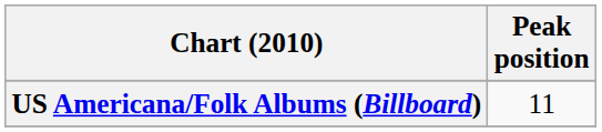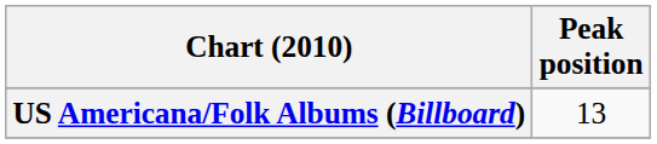 <table class="wikitable sortable plainrowheaders" style="text-align:center">
 <tr>
 <th scope="col">Chart (2010)</th>
 <th scope="col">Peak<br>position</th>
 </tr>
 <tr>
 </tr>
 <tr>
 <th scope="row">US <a href='#'>Americana/Folk Albums</a> (<em><a href='#'>Billboard</a></em>)</th>
-<td>11</td>
+<td>13</td>
 </tr>
 <tr>
 </tr>
 </table>
